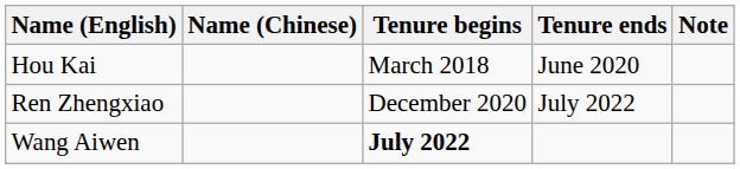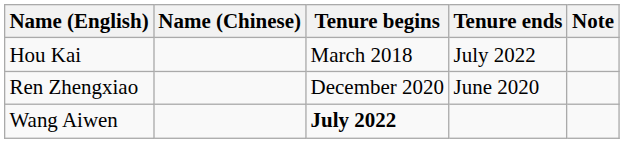 <table class="wikitable">
 <tr>
 <th>Name (English)</th>
 <th>Name (Chinese)</th>
 <th>Tenure begins</th>
 <th>Tenure ends</th>
 <th>Note</th>
 </tr>
 <tr>
 <td>Hou Kai</td>
 <td></td>
 <td>March 2018</td>
-<td>June 2020</td>
+<td>July 2022</td>
 <td></td>
 </tr>
 <tr>
 <td>Ren Zhengxiao</td>
 <td></td>
 <td>December 2020</td>
-<td>July 2022</td>
+<td>June 2020</td>
 <td></td>
 </tr>
 <tr>
 <td>Wang Aiwen</td>
 <td></td>
 <td><strong>July 2022</strong></td>
 <td></td>
 <td></td>
 </tr>
 </table>
